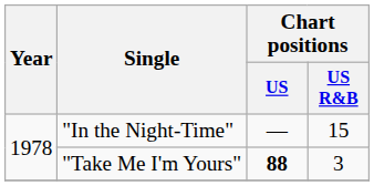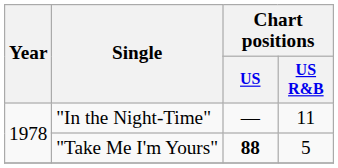 <table class="wikitable" style="text-align:center;">
 <tr>
 <th rowspan="2">Year</th>
 <th rowspan="2">Single</th>
 <th colspan="2">Chart positions</th>
 </tr>
 <tr style="font-size:smaller;">
 <th width="40"><a href='#'>US</a></th>
 <th width="40"><a href='#'>US<br>R&B</a></th>
 </tr>
 <tr>
 <td rowspan="2">1978</td>
 <td align="left">"In the Night-Time"</td>
 <td>—</td>
-<td>15</td>
+<td>11</td>
 </tr>
 <tr>
 <td align="left">"Take Me I'm Yours"</td>
 <td><strong>88</strong></td>
-<td>3</td>
+<td>5</td>
 </tr>
 <tr>
 </tr>
 </table>
